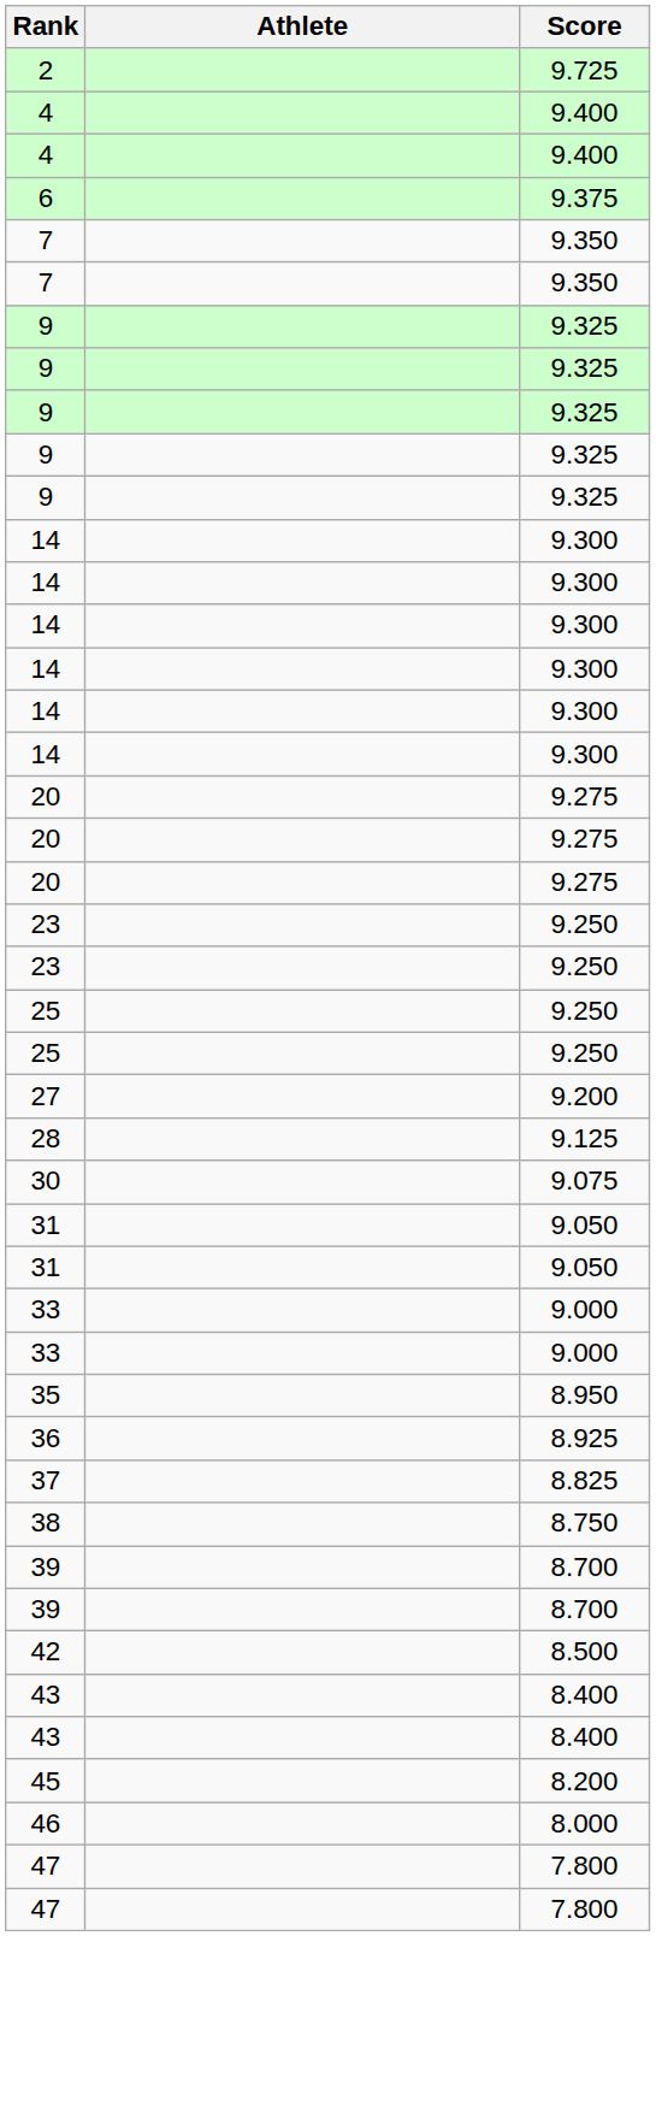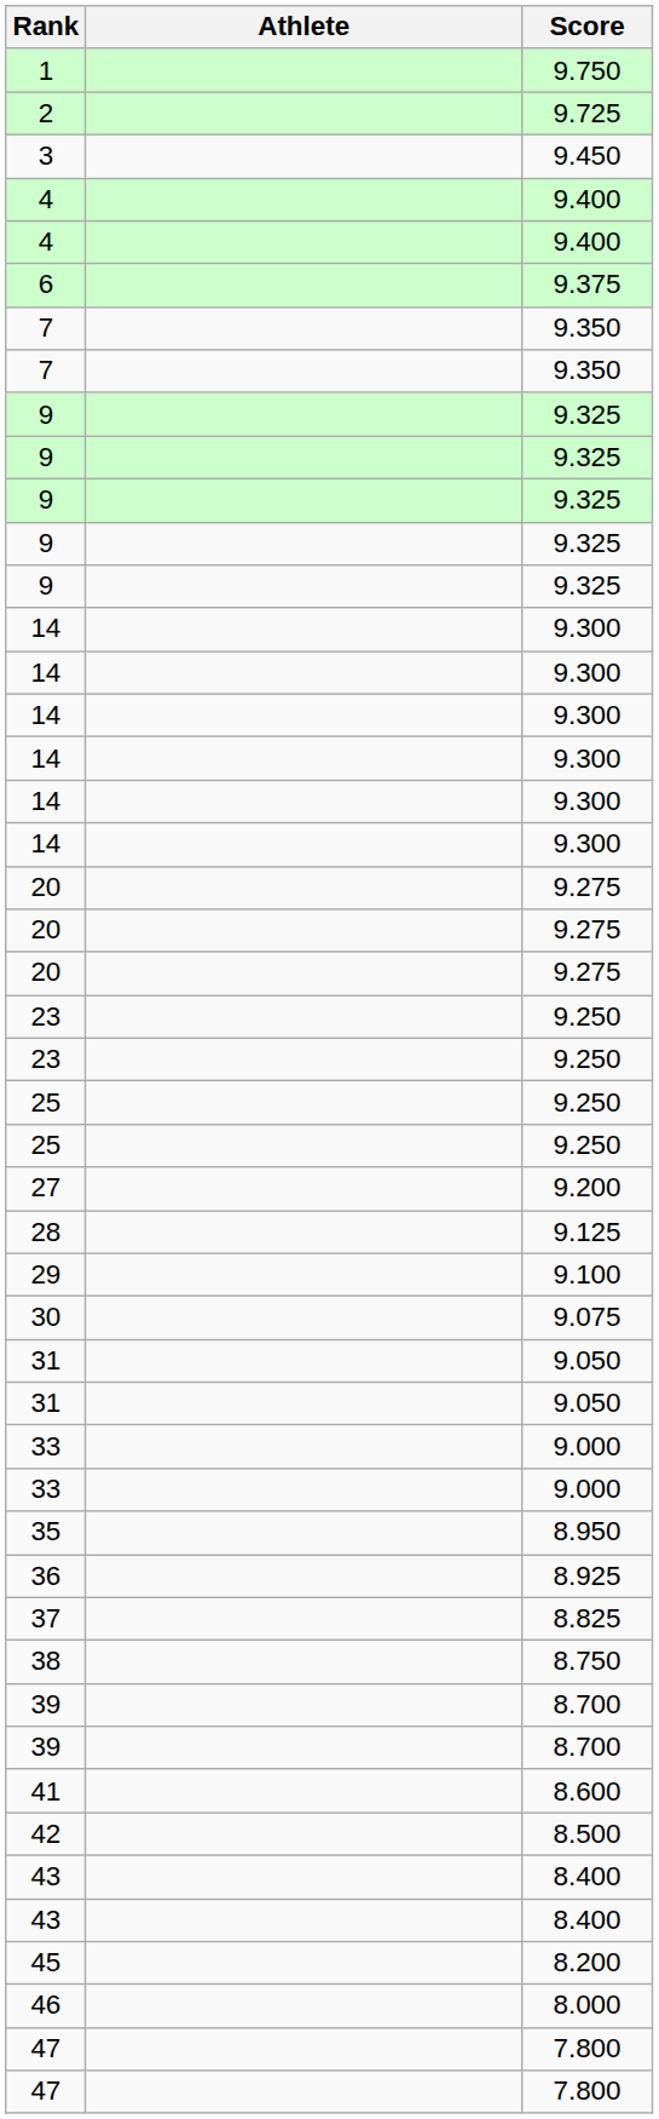 <table class=wikitable style="text-align:center">
 <tr>
 <th width=40>Rank</th>
 <th width=250>Athlete</th>
 <th width=70>Score</th>
 </tr>
 <tr bgcolor="ccffcc">
+<td>1</td>
+<td align=left></td>
+<td>9.750</td>
+</tr>
+<tr bgcolor="ccffcc">
 <td>2</td>
 <td align=left></td>
 <td>9.725</td>
+</tr>
+<tr>
+<td>3</td>
+<td align=left></td>
+<td>9.450</td>
 </tr>
 <tr bgcolor="ccffcc">
 <td>4</td>
 <td align=left></td>
 <td>9.400</td>
 </tr>
 <tr bgcolor="ccffcc">
 <td>4</td>
 <td align=left></td>
 <td>9.400</td>
 </tr>
 <tr bgcolor="ccffcc">
 <td>6</td>
 <td align=left></td>
 <td>9.375</td>
 </tr>
 <tr>
 <td>7</td>
 <td align=left></td>
 <td>9.350</td>
 </tr>
 <tr>
 <td>7</td>
 <td align=left></td>
 <td>9.350</td>
 </tr>
 <tr bgcolor="ccffcc">
 <td>9</td>
 <td align=left></td>
 <td>9.325</td>
 </tr>
 <tr bgcolor="ccffcc">
 <td>9</td>
 <td align=left></td>
 <td>9.325</td>
 </tr>
 <tr bgcolor="ccffcc">
 <td>9</td>
 <td align=left></td>
 <td>9.325</td>
 </tr>
 <tr>
 <td>9</td>
 <td align=left></td>
 <td>9.325</td>
 </tr>
 <tr>
 <td>9</td>
 <td align=left></td>
 <td>9.325</td>
 </tr>
 <tr>
 <td>14</td>
 <td align=left></td>
 <td>9.300</td>
 </tr>
 <tr>
 <td>14</td>
 <td align=left></td>
 <td>9.300</td>
 </tr>
 <tr>
 <td>14</td>
 <td align=left></td>
 <td>9.300</td>
 </tr>
 <tr>
 <td>14</td>
 <td align=left></td>
 <td>9.300</td>
 </tr>
 <tr>
 <td>14</td>
 <td align=left></td>
 <td>9.300</td>
 </tr>
 <tr>
 <td>14</td>
 <td align=left></td>
 <td>9.300</td>
 </tr>
 <tr>
 <td>20</td>
 <td align=left></td>
 <td>9.275</td>
 </tr>
 <tr>
 <td>20</td>
 <td align=left></td>
 <td>9.275</td>
 </tr>
 <tr>
 <td>20</td>
 <td align=left></td>
 <td>9.275</td>
 </tr>
 <tr>
 <td>23</td>
 <td align=left></td>
 <td>9.250</td>
 </tr>
 <tr>
 <td>23</td>
 <td align=left></td>
 <td>9.250</td>
 </tr>
 <tr>
 <td>25</td>
 <td align=left></td>
 <td>9.250</td>
 </tr>
 <tr>
 <td>25</td>
 <td align=left></td>
 <td>9.250</td>
 </tr>
 <tr>
 <td>27</td>
 <td align=left></td>
 <td>9.200</td>
 </tr>
 <tr>
 <td>28</td>
 <td align=left></td>
 <td>9.125</td>
 </tr>
 <tr>
+<td>29</td>
+<td align=left></td>
+<td>9.100</td>
+</tr>
+<tr>
 <td>30</td>
 <td align=left></td>
 <td>9.075</td>
 </tr>
 <tr>
 <td>31</td>
 <td align=left></td>
 <td>9.050</td>
 </tr>
 <tr>
 <td>31</td>
 <td align=left></td>
 <td>9.050</td>
 </tr>
 <tr>
 <td>33</td>
 <td align=left></td>
 <td>9.000</td>
 </tr>
 <tr>
 <td>33</td>
 <td align=left></td>
 <td>9.000</td>
 </tr>
 <tr>
 <td>35</td>
 <td align=left></td>
 <td>8.950</td>
 </tr>
 <tr>
 <td>36</td>
 <td align=left></td>
 <td>8.925</td>
 </tr>
 <tr>
 <td>37</td>
 <td align=left></td>
 <td>8.825</td>
 </tr>
 <tr>
 <td>38</td>
 <td align=left></td>
 <td>8.750</td>
 </tr>
 <tr>
 <td>39</td>
 <td align=left></td>
 <td>8.700</td>
 </tr>
 <tr>
 <td>39</td>
 <td align=left></td>
 <td>8.700</td>
 </tr>
 <tr>
+<td>41</td>
+<td align=left></td>
+<td>8.600</td>
+</tr>
+<tr>
 <td>42</td>
 <td align=left></td>
 <td>8.500</td>
 </tr>
 <tr>
 <td>43</td>
 <td align=left></td>
 <td>8.400</td>
 </tr>
 <tr>
 <td>43</td>
 <td align=left></td>
 <td>8.400</td>
 </tr>
 <tr>
 <td>45</td>
 <td align=left></td>
 <td>8.200</td>
 </tr>
 <tr>
 <td>46</td>
 <td align=left></td>
 <td>8.000</td>
 </tr>
 <tr>
 <td>47</td>
 <td align=left></td>
 <td>7.800</td>
 </tr>
 <tr>
 <td>47</td>
 <td align=left></td>
 <td>7.800</td>
 </tr>
 </table>
